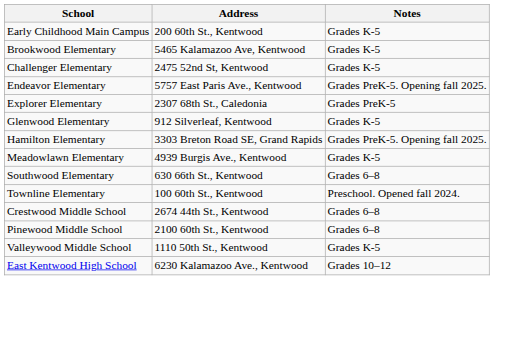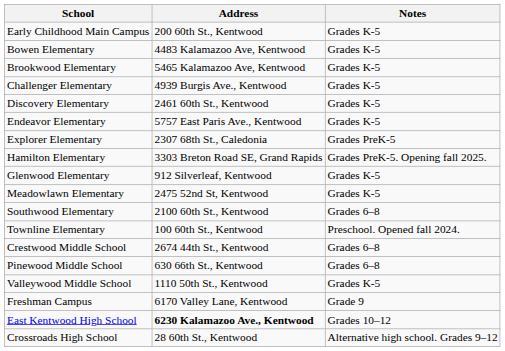 <table class="wikitable">
 <tr>
 <th>School</th>
 <th>Address</th>
 <th>Notes</th>
 </tr>
 <tr>
 <td>Early Childhood Main Campus</td>
 <td>200 60th St., Kentwood</td>
 <td>Grades K-5</td>
 </tr>
 <tr>
+<td>Bowen Elementary</td>
+<td>4483 Kalamazoo Ave, Kentwood</td>
+<td>Grades K-5</td>
+</tr>
+<tr>
 <td>Brookwood Elementary</td>
 <td>5465 Kalamazoo Ave, Kentwood</td>
 <td>Grades K-5</td>
 </tr>
 <tr>
 <td>Challenger Elementary</td>
-<td>2475 52nd St, Kentwood</td>
+<td>4939 Burgis Ave., Kentwood</td>
+<td>Grades K-5</td>
+</tr>
+<tr>
+<td>Discovery Elementary</td>
+<td>2461 60th St., Kentwood</td>
 <td>Grades K-5</td>
 </tr>
 <tr>
 <td>Endeavor Elementary</td>
 <td>5757 East Paris Ave., Kentwood</td>
-<td>Grades PreK-5. Opening fall 2025.</td>
+<td>Grades K-5</td>
 </tr>
 <tr>
 <td>Explorer Elementary</td>
 <td>2307 68th St., Caledonia</td>
 <td>Grades PreK-5</td>
 </tr>
 <tr>
+<td>Hamilton Elementary</td>
+<td>3303 Breton Road SE, Grand Rapids</td>
+<td>Grades PreK-5. Opening fall 2025.</td>
+</tr>
+<tr>
 <td>Glenwood Elementary</td>
 <td>912 Silverleaf, Kentwood</td>
 <td>Grades K-5</td>
 </tr>
 <tr>
-<td>Hamilton Elementary</td>
-<td>3303 Breton Road SE, Grand Rapids</td>
-<td>Grades PreK-5. Opening fall 2025.</td>
-</tr>
-<tr>
 <td>Meadowlawn Elementary</td>
-<td>4939 Burgis Ave., Kentwood</td>
+<td>2475 52nd St, Kentwood</td>
 <td>Grades K-5</td>
 </tr>
 <tr>
 <td>Southwood Elementary</td>
-<td>630 66th St., Kentwood</td>
+<td>2100 60th St., Kentwood</td>
 <td>Grades 6–8</td>
 </tr>
 <tr>
 <td>Townline Elementary</td>
 <td>100 60th St., Kentwood</td>
 <td>Preschool. Opened fall 2024.</td>
 </tr>
 <tr>
 <td>Crestwood Middle School</td>
 <td>2674 44th St., Kentwood</td>
 <td>Grades 6–8</td>
 </tr>
 <tr>
 <td>Pinewood Middle School</td>
-<td>2100 60th St., Kentwood</td>
+<td>630 66th St., Kentwood</td>
 <td>Grades 6–8</td>
 </tr>
 <tr>
 <td>Valleywood Middle School</td>
 <td>1110 50th St., Kentwood</td>
 <td>Grades K-5</td>
 </tr>
 <tr>
+<td>Freshman Campus</td>
+<td>6170 Valley Lane, Kentwood</td>
+<td>Grade 9</td>
+</tr>
+<tr>
 <td><a href='#'>East Kentwood High School</a></td>
-<td>6230 Kalamazoo Ave., Kentwood</td>
+<td><strong>6230 Kalamazoo Ave., Kentwood</strong></td>
 <td>Grades 10–12</td>
 </tr>
+<tr>
+<td>Crossroads High School</td>
+<td>28 60th St., Kentwood</td>
+<td>Alternative high school. Grades 9–12</td>
+</tr>
 </table>
